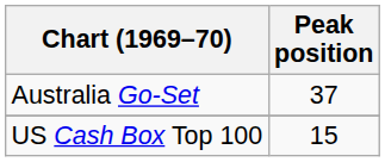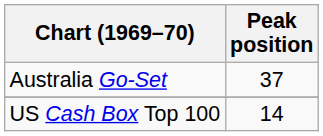 <table class="wikitable sortable">
 <tr>
 <th align="left">Chart (1969–70)</th>
 <th align="left">Peak<br>position</th>
 </tr>
 <tr>
 <td align="left">Australia <em><a href='#'>Go-Set</a></em></td>
 <td style="text-align:center;">37</td>
 </tr>
 <tr>
 </tr>
 <tr>
 </tr>
 <tr>
 </tr>
 <tr>
 </tr>
 <tr>
 </tr>
 <tr>
 <td align="left">US <em><a href='#'>Cash Box</a></em> Top 100</td>
-<td style="text-align:center;">15</td>
+<td style="text-align:center;">14</td>
 </tr>
 </table>
